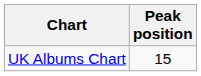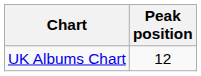 <table class="wikitable sortable plainrowheaders">
 <tr>
 <th align="left">Chart</th>
 <th align="left">Peak<br>position</th>
 </tr>
 <tr>
 <td><a href='#'>UK Albums Chart</a></td>
-<td align="center">15</td>
+<td align="center">12</td>
 </tr>
 </table>
